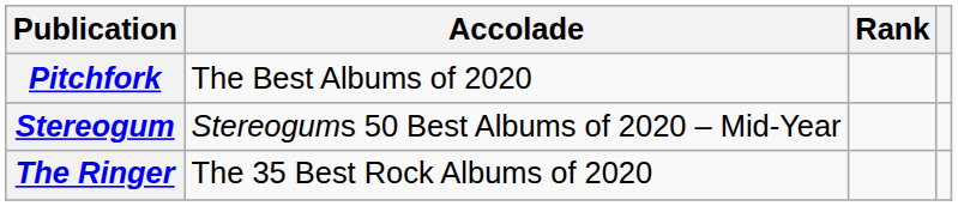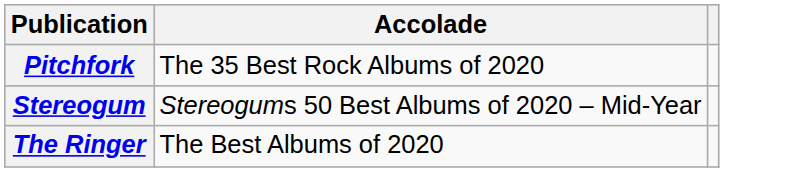 <table class="wikitable sortable plainrowheaders">
 <tr>
 <th scope="col">Publication</th>
 <th scope="col">Accolade</th>
-<th scope="col">Rank</th>
 <th scope="col" class="unsortable"></th>
 </tr>
 <tr>
 <th scope="row"><em><a href='#'>Pitchfork</a></em></th>
-<td>The Best Albums of 2020</td>
-<td></td>
+<td>The 35 Best Rock Albums of 2020</td>
 <td></td>
 </tr>
 <tr>
 <th scope="row"><em><a href='#'>Stereogum</a></em></th>
 <td><em>Stereogum</em>s 50 Best Albums of 2020 – Mid-Year</td>
 <td></td>
-<td></td>
 </tr>
 <tr>
 <th scope="row"><em><a href='#'>The Ringer</a></em></th>
-<td>The 35 Best Rock Albums of 2020</td>
-<td></td>
+<td>The Best Albums of 2020</td>
 <td></td>
 </tr>
 </table>
